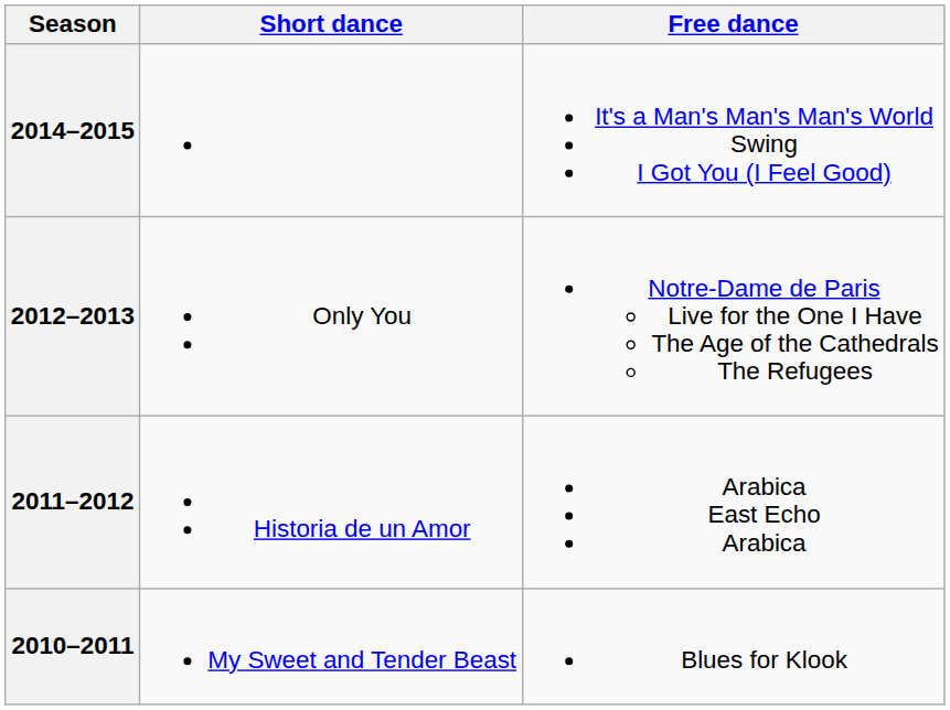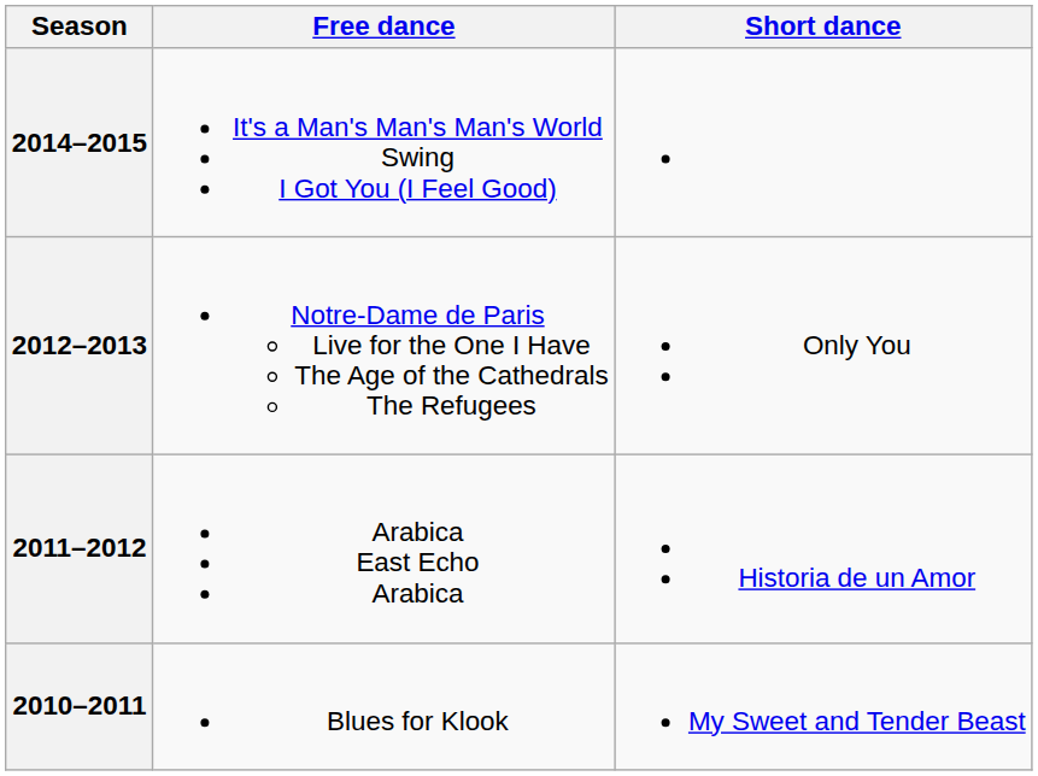 <table class=wikitable style=text-align:center>
 <tr>
 <th>Season</th>
+<th><a href='#'>Free dance</a></th>
 <th><a href='#'>Short dance</a></th>
-<th><a href='#'>Free dance</a></th>
 </tr>
 <tr>
 <th>2014–2015 <br> </th>
+<td><br><ul><li><a href='#'>It's a Man's Man's Man's World</a> <br></li><li>Swing</li><li><a href='#'>I Got You (I Feel Good)</a> <br></li></ul></td>
 <td><br><ul><li></li></ul></td>
-<td><br><ul><li><a href='#'>It's a Man's Man's Man's World</a> <br></li><li>Swing</li><li><a href='#'>I Got You (I Feel Good)</a> <br></li></ul></td>
 </tr>
 <tr>
 <th>2012–2013 <br> </th>
+<td><br><ul><li><a href='#'>Notre-Dame de Paris</a> <br><ul><li>Live for the One I Have</li><li>The Age of the Cathedrals</li><li>The Refugees <br></li></ul></li></ul></td>
 <td><br><ul><li> Only You</li><li> <br></li></ul></td>
-<td><br><ul><li><a href='#'>Notre-Dame de Paris</a> <br><ul><li>Live for the One I Have</li><li>The Age of the Cathedrals</li><li>The Refugees <br></li></ul></li></ul></td>
 </tr>
 <tr>
 <th>2011–2012 <br> </th>
+<td><br><ul><li>Arabica</li><li>East Echo</li><li>Arabica <br></li></ul></td>
 <td><br><ul><li></li><li> <a href='#'>Historia de un Amor</a> <br></li></ul></td>
-<td><br><ul><li>Arabica</li><li>East Echo</li><li>Arabica <br></li></ul></td>
 </tr>
 <tr>
 <th>2010–2011 <br> </th>
+<td><br><ul><li>Blues for Klook <br></li></ul></td>
 <td><br><ul><li> <a href='#'>My Sweet and Tender Beast</a> <br></li></ul></td>
-<td><br><ul><li>Blues for Klook <br></li></ul></td>
 </tr>
 </table>
